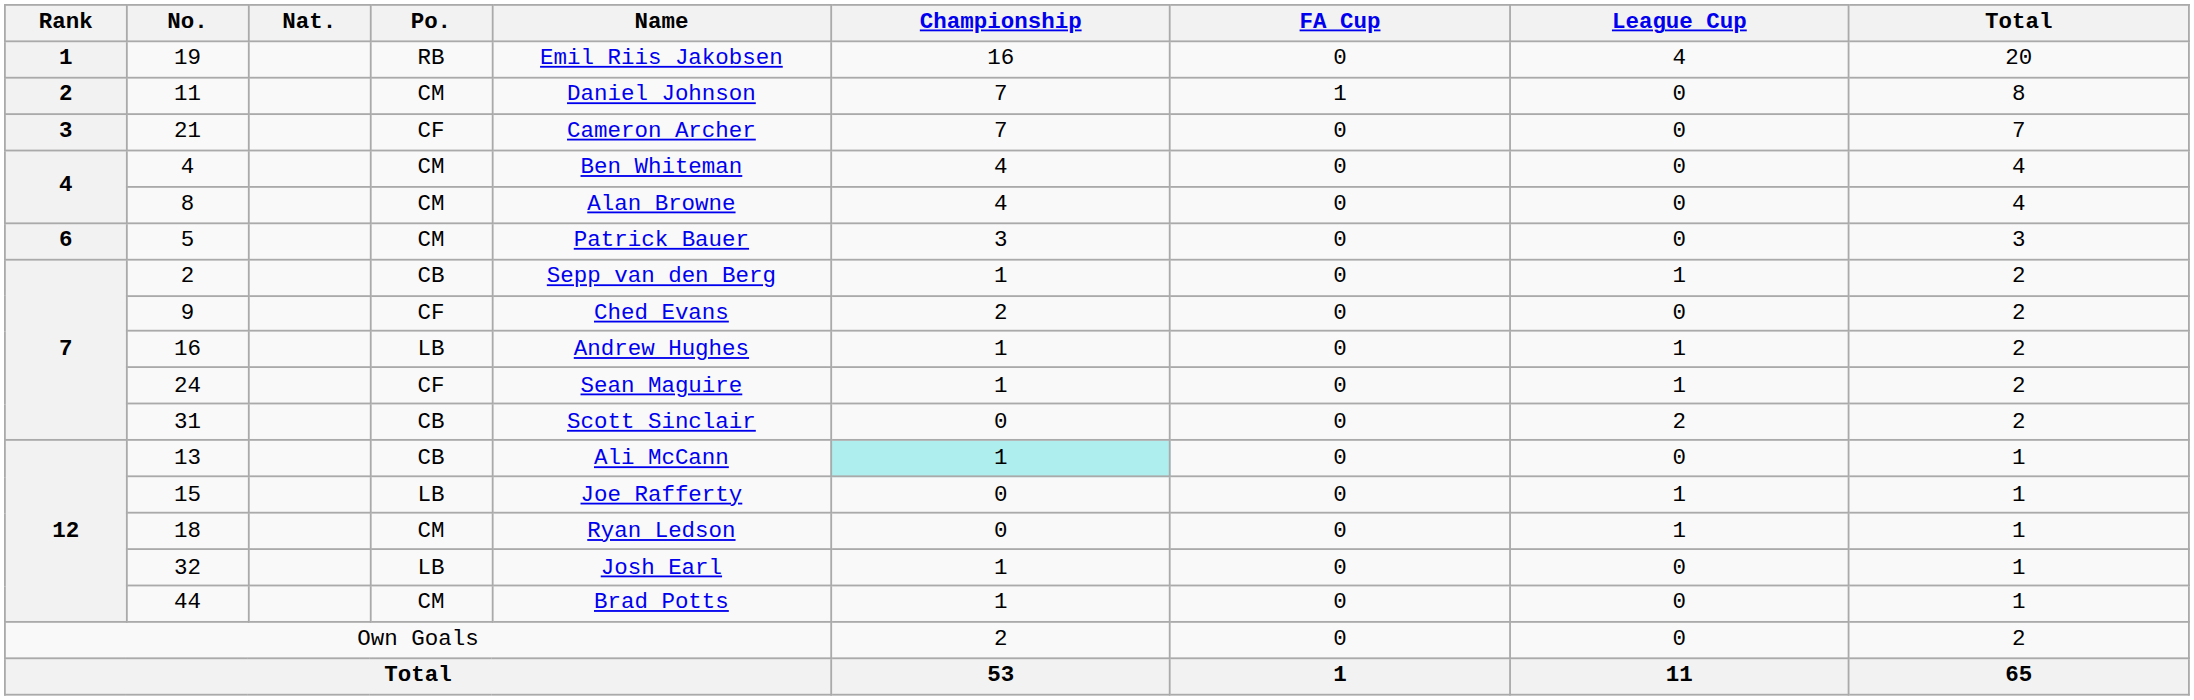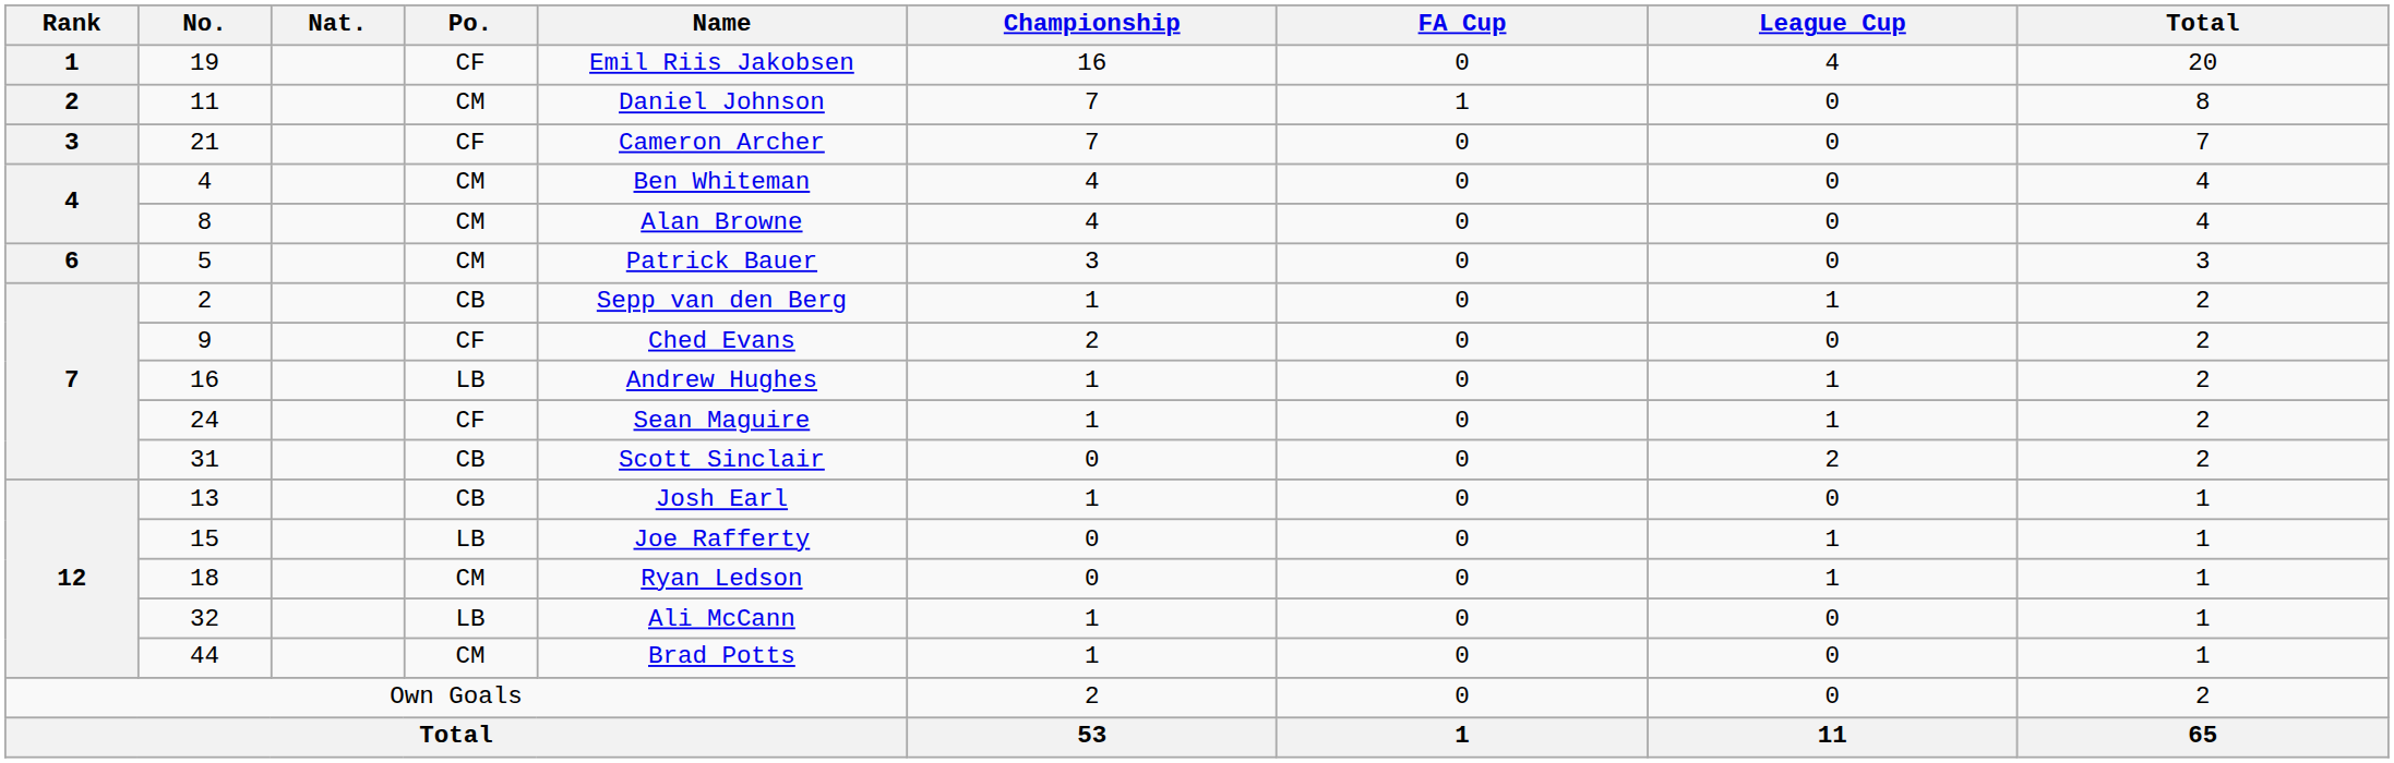 <table class="wikitable" style="text-align:center; font-size:95%; width:95%;">
 <tr>
 <th width=50px>Rank</th>
 <th width=50px>No.</th>
 <th width=50px>Nat.</th>
 <th width=50px>Po.</th>
 <th width=150px>Name</th>
 <th width=150px><a href='#'>Championship</a></th>
 <th width=150px><a href='#'>FA Cup</a></th>
 <th width=150px><a href='#'>League Cup</a></th>
 <th width=150px>Total</th>
 </tr>
 <tr>
 <th rowspan=1>1</th>
 <td>19</td>
 <td></td>
-<td>RB</td>
+<td>CF</td>
 <td><a href='#'>Emil Riis Jakobsen</a></td>
 <td>16</td>
 <td>0</td>
 <td>4</td>
 <td>20</td>
 </tr>
 <tr>
 <th rowspan=1>2</th>
 <td>11</td>
 <td></td>
 <td>CM</td>
 <td><a href='#'>Daniel Johnson</a></td>
 <td>7</td>
 <td>1</td>
 <td>0</td>
 <td>8</td>
 </tr>
 <tr>
 <th rowspan=1>3</th>
 <td>21</td>
 <td></td>
 <td>CF</td>
 <td><a href='#'>Cameron Archer</a></td>
 <td>7</td>
 <td>0</td>
 <td>0</td>
 <td>7</td>
 </tr>
 <tr>
 <th rowspan=2>4</th>
 <td>4</td>
 <td></td>
 <td>CM</td>
 <td><a href='#'>Ben Whiteman</a></td>
 <td>4</td>
 <td>0</td>
 <td>0</td>
 <td>4</td>
 </tr>
 <tr>
 <td>8</td>
 <td></td>
 <td>CM</td>
 <td><a href='#'>Alan Browne</a></td>
 <td>4</td>
 <td>0</td>
 <td>0</td>
 <td>4</td>
 </tr>
 <tr>
 <th rowspan=1>6</th>
 <td>5</td>
 <td></td>
 <td>CM</td>
 <td><a href='#'>Patrick Bauer</a></td>
 <td>3</td>
 <td>0</td>
 <td>0</td>
 <td>3</td>
 </tr>
 <tr>
 <th rowspan=5>7</th>
 <td>2</td>
 <td></td>
 <td>CB</td>
 <td><a href='#'>Sepp van den Berg</a></td>
 <td>1</td>
 <td>0</td>
 <td>1</td>
 <td>2</td>
 </tr>
 <tr>
 <td>9</td>
 <td></td>
 <td>CF</td>
 <td><a href='#'>Ched Evans</a></td>
 <td>2</td>
 <td>0</td>
 <td>0</td>
 <td>2</td>
 </tr>
 <tr>
 <td>16</td>
 <td></td>
 <td>LB</td>
 <td><a href='#'>Andrew Hughes</a></td>
 <td>1</td>
 <td>0</td>
 <td>1</td>
 <td>2</td>
 </tr>
 <tr>
 <td>24</td>
 <td></td>
 <td>CF</td>
 <td><a href='#'>Sean Maguire</a></td>
 <td>1</td>
 <td>0</td>
 <td>1</td>
 <td>2</td>
 </tr>
 <tr>
 <td>31</td>
 <td></td>
 <td>CB</td>
 <td><a href='#'>Scott Sinclair</a></td>
 <td>0</td>
 <td>0</td>
 <td>2</td>
 <td>2</td>
 </tr>
 <tr>
 <th rowspan=5>12</th>
 <td>13</td>
 <td></td>
 <td>CB</td>
-<td><a href='#'>Ali McCann</a></td>
-<td style="background: paleturquoise;">1</td>
+<td><a href='#'>Josh Earl</a></td>
+<td>1</td>
 <td>0</td>
 <td>0</td>
 <td>1</td>
 </tr>
 <tr>
 <td>15</td>
 <td></td>
 <td>LB</td>
 <td><a href='#'>Joe Rafferty</a></td>
 <td>0</td>
 <td>0</td>
 <td>1</td>
 <td>1</td>
 </tr>
 <tr>
 <td>18</td>
 <td></td>
 <td>CM</td>
 <td><a href='#'>Ryan Ledson</a></td>
 <td>0</td>
 <td>0</td>
 <td>1</td>
 <td>1</td>
 </tr>
 <tr>
 <td>32</td>
 <td></td>
 <td>LB</td>
-<td><a href='#'>Josh Earl</a></td>
+<td><a href='#'>Ali McCann</a></td>
 <td>1</td>
 <td>0</td>
 <td>0</td>
 <td>1</td>
 </tr>
 <tr>
 <td>44</td>
 <td></td>
 <td>CM</td>
 <td><a href='#'>Brad Potts</a></td>
 <td>1</td>
 <td>0</td>
 <td>0</td>
 <td>1</td>
 </tr>
 <tr>
 <td colspan=5>Own Goals</td>
 <td>2</td>
 <td>0</td>
 <td>0</td>
 <td>2</td>
 </tr>
 <tr>
 <th colspan=5>Total</th>
 <th>53</th>
 <th>1</th>
 <th>11</th>
 <th>65</th>
 </tr>
 </table>
